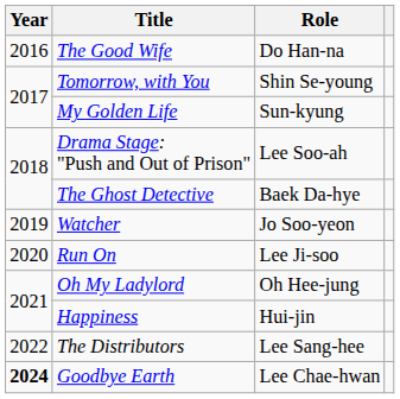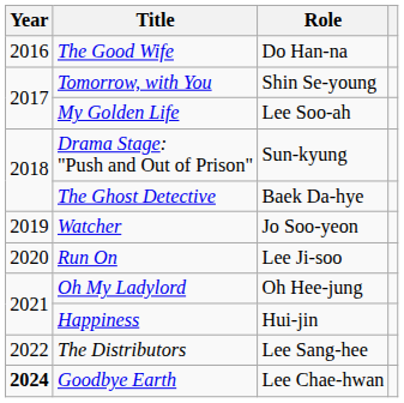 <table class="wikitable">
 <tr>
 <th>Year</th>
 <th>Title</th>
 <th>Role</th>
 <th></th>
 </tr>
 <tr>
 <td>2016</td>
 <td><em><a href='#'>The Good Wife</a></em></td>
 <td>Do Han-na</td>
 <td></td>
 </tr>
 <tr>
 <td rowspan="2">2017</td>
 <td><em><a href='#'>Tomorrow, with You</a></em></td>
 <td>Shin Se-young</td>
 <td></td>
 </tr>
 <tr>
 <td><em><a href='#'>My Golden Life</a></em></td>
-<td>Sun-kyung</td>
+<td>Lee Soo-ah</td>
 <td></td>
 </tr>
 <tr>
 <td rowspan="2">2018</td>
 <td><em><a href='#'>Drama Stage</a>:</em><br>"Push and Out of Prison"</td>
-<td>Lee Soo-ah</td>
+<td>Sun-kyung</td>
 <td></td>
 </tr>
 <tr>
 <td><em><a href='#'>The Ghost Detective</a></em></td>
 <td>Baek Da-hye</td>
 <td></td>
 </tr>
 <tr>
 <td>2019</td>
 <td><em><a href='#'>Watcher</a></em></td>
 <td>Jo Soo-yeon</td>
 <td></td>
 </tr>
 <tr>
 <td>2020</td>
 <td><em><a href='#'>Run On</a></em></td>
 <td>Lee Ji-soo</td>
 <td></td>
 </tr>
 <tr>
 <td rowspan="2">2021</td>
 <td><em><a href='#'>Oh My Ladylord</a></em></td>
 <td>Oh Hee-jung</td>
 <td></td>
 </tr>
 <tr>
 <td><em><a href='#'>Happiness</a></em></td>
 <td>Hui-jin</td>
 <td></td>
 </tr>
 <tr>
 <td>2022</td>
 <td><em>The Distributors</em></td>
 <td>Lee Sang-hee</td>
 <td></td>
 </tr>
 <tr>
 <td><strong>2024</strong></td>
 <td><em><a href='#'>Goodbye Earth</a></em></td>
 <td>Lee Chae-hwan</td>
 <td></td>
 </tr>
 </table>
